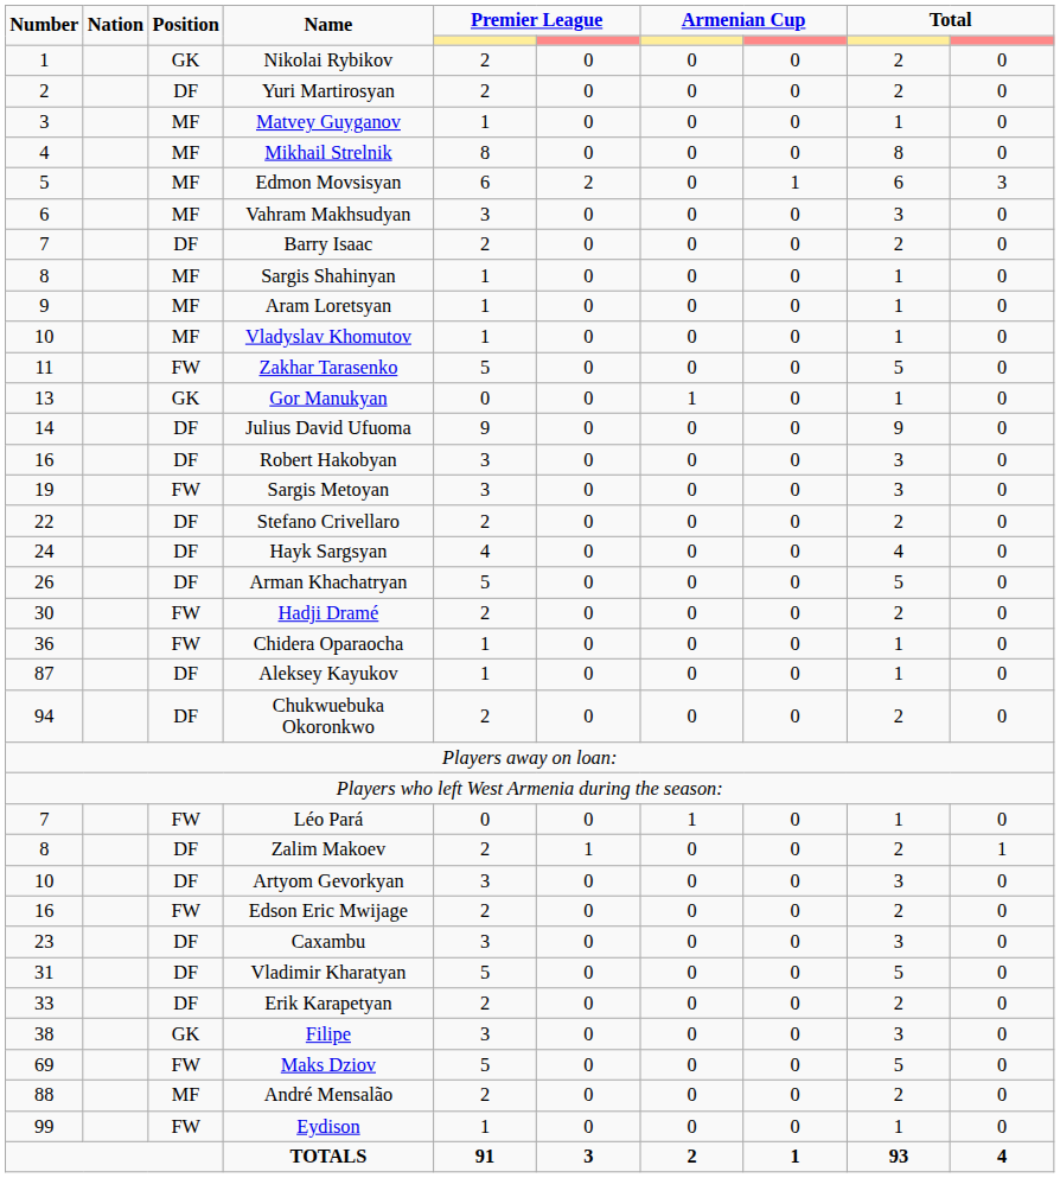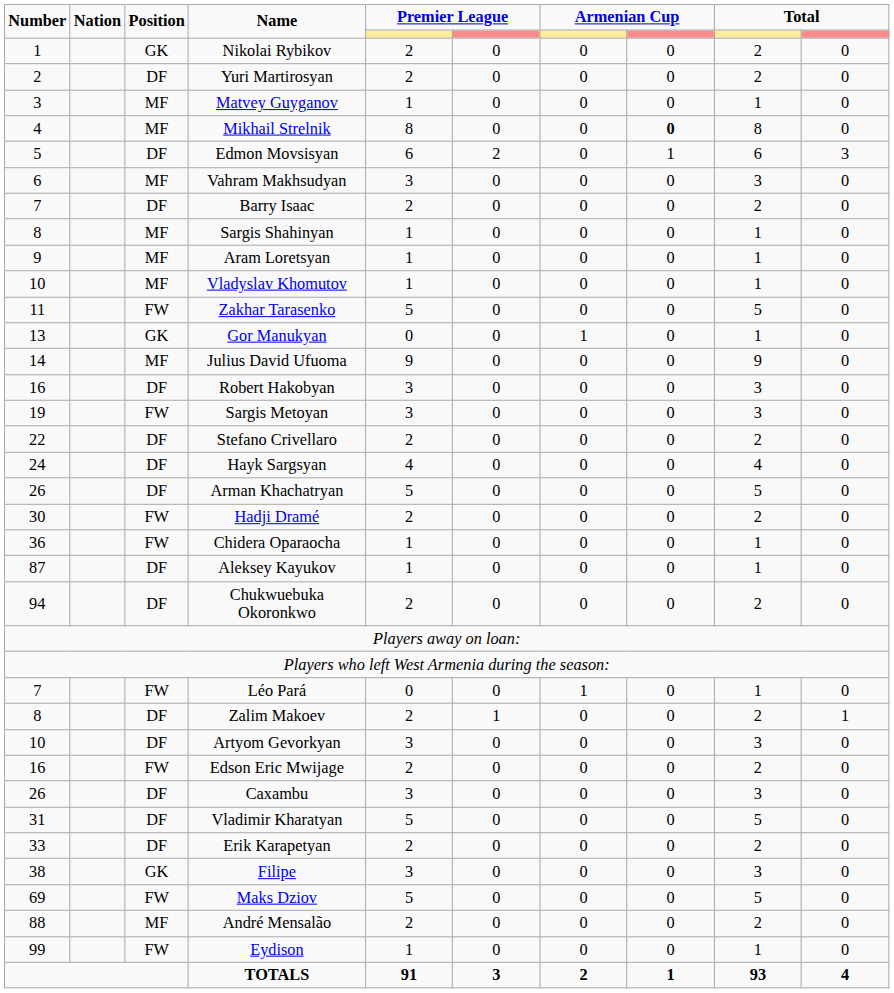 <table class="wikitable" style="text-align:center;">
 <tr>
 <td rowspan="2"  style="width:5%; text-align:center;"><strong>Number</strong></td>
 <td rowspan="2"  style="width:5%; text-align:center;"><strong>Nation</strong></td>
 <td rowspan="2"  style="width:5%; text-align:center;"><strong>Position</strong></td>
 <td rowspan="2"  style="width:20%; text-align:center;"><strong>Name</strong></td>
 <td colspan="2" style="text-align:center;"><strong><a href='#'>Premier League</a></strong></td>
 <td colspan="2" style="text-align:center;"><strong><a href='#'>Armenian Cup</a></strong></td>
 <td colspan="2" style="text-align:center;"><strong>Total</strong></td>
 </tr>
 <tr>
 <th style="width:60px; background:#fe9;"></th>
 <th style="width:60px; background:#ff8888;"></th>
 <th style="width:60px; background:#fe9;"></th>
 <th style="width:60px; background:#ff8888;"></th>
 <th style="width:60px; background:#fe9;"></th>
 <th style="width:60px; background:#ff8888;"></th>
 </tr>
 <tr>
 <td>1</td>
 <td></td>
 <td>GK</td>
 <td>Nikolai Rybikov</td>
 <td>2</td>
 <td>0</td>
 <td>0</td>
 <td>0</td>
 <td>2</td>
 <td>0</td>
 </tr>
 <tr>
 <td>2</td>
 <td></td>
 <td>DF</td>
 <td>Yuri Martirosyan</td>
 <td>2</td>
 <td>0</td>
 <td>0</td>
 <td>0</td>
 <td>2</td>
 <td>0</td>
 </tr>
 <tr>
 <td>3</td>
 <td></td>
 <td>MF</td>
 <td><a href='#'>Matvey Guyganov</a></td>
 <td>1</td>
 <td>0</td>
 <td>0</td>
 <td>0</td>
 <td>1</td>
 <td>0</td>
 </tr>
 <tr>
 <td>4</td>
 <td></td>
 <td>MF</td>
 <td><a href='#'>Mikhail Strelnik</a></td>
 <td>8</td>
 <td>0</td>
 <td>0</td>
-<td>0</td>
+<td><strong>0</strong></td>
 <td>8</td>
 <td>0</td>
 </tr>
 <tr>
 <td>5</td>
 <td></td>
-<td>MF</td>
+<td>DF</td>
 <td>Edmon Movsisyan</td>
 <td>6</td>
 <td>2</td>
 <td>0</td>
 <td>1</td>
 <td>6</td>
 <td>3</td>
 </tr>
 <tr>
 <td>6</td>
 <td></td>
 <td>MF</td>
 <td>Vahram Makhsudyan</td>
 <td>3</td>
 <td>0</td>
 <td>0</td>
 <td>0</td>
 <td>3</td>
 <td>0</td>
 </tr>
 <tr>
 <td>7</td>
 <td></td>
 <td>DF</td>
 <td>Barry Isaac</td>
 <td>2</td>
 <td>0</td>
 <td>0</td>
 <td>0</td>
 <td>2</td>
 <td>0</td>
 </tr>
 <tr>
 <td>8</td>
 <td></td>
 <td>MF</td>
 <td>Sargis Shahinyan</td>
 <td>1</td>
 <td>0</td>
 <td>0</td>
 <td>0</td>
 <td>1</td>
 <td>0</td>
 </tr>
 <tr>
 <td>9</td>
 <td></td>
 <td>MF</td>
 <td>Aram Loretsyan</td>
 <td>1</td>
 <td>0</td>
 <td>0</td>
 <td>0</td>
 <td>1</td>
 <td>0</td>
 </tr>
 <tr>
 <td>10</td>
 <td></td>
 <td>MF</td>
 <td><a href='#'>Vladyslav Khomutov</a></td>
 <td>1</td>
 <td>0</td>
 <td>0</td>
 <td>0</td>
 <td>1</td>
 <td>0</td>
 </tr>
 <tr>
 <td>11</td>
 <td></td>
 <td>FW</td>
 <td><a href='#'>Zakhar Tarasenko</a></td>
 <td>5</td>
 <td>0</td>
 <td>0</td>
 <td>0</td>
 <td>5</td>
 <td>0</td>
 </tr>
 <tr>
 <td>13</td>
 <td></td>
 <td>GK</td>
 <td><a href='#'>Gor Manukyan</a></td>
 <td>0</td>
 <td>0</td>
 <td>1</td>
 <td>0</td>
 <td>1</td>
 <td>0</td>
 </tr>
 <tr>
 <td>14</td>
 <td></td>
-<td>DF</td>
+<td>MF</td>
 <td>Julius David Ufuoma</td>
 <td>9</td>
 <td>0</td>
 <td>0</td>
 <td>0</td>
 <td>9</td>
 <td>0</td>
 </tr>
 <tr>
 <td>16</td>
 <td></td>
 <td>DF</td>
 <td>Robert Hakobyan</td>
 <td>3</td>
 <td>0</td>
 <td>0</td>
 <td>0</td>
 <td>3</td>
 <td>0</td>
 </tr>
 <tr>
 <td>19</td>
 <td></td>
 <td>FW</td>
 <td>Sargis Metoyan</td>
 <td>3</td>
 <td>0</td>
 <td>0</td>
 <td>0</td>
 <td>3</td>
 <td>0</td>
 </tr>
 <tr>
 <td>22</td>
 <td></td>
 <td>DF</td>
 <td>Stefano Crivellaro</td>
 <td>2</td>
 <td>0</td>
 <td>0</td>
 <td>0</td>
 <td>2</td>
 <td>0</td>
 </tr>
 <tr>
 <td>24</td>
 <td></td>
 <td>DF</td>
 <td>Hayk Sargsyan</td>
 <td>4</td>
 <td>0</td>
 <td>0</td>
 <td>0</td>
 <td>4</td>
 <td>0</td>
 </tr>
 <tr>
 <td>26</td>
 <td></td>
 <td>DF</td>
 <td>Arman Khachatryan</td>
 <td>5</td>
 <td>0</td>
 <td>0</td>
 <td>0</td>
 <td>5</td>
 <td>0</td>
 </tr>
 <tr>
 <td>30</td>
 <td></td>
 <td>FW</td>
 <td><a href='#'>Hadji Dramé</a></td>
 <td>2</td>
 <td>0</td>
 <td>0</td>
 <td>0</td>
 <td>2</td>
 <td>0</td>
 </tr>
 <tr>
 <td>36</td>
 <td></td>
 <td>FW</td>
 <td>Chidera Oparaocha</td>
 <td>1</td>
 <td>0</td>
 <td>0</td>
 <td>0</td>
 <td>1</td>
 <td>0</td>
 </tr>
 <tr>
 <td>87</td>
 <td></td>
 <td>DF</td>
 <td>Aleksey Kayukov</td>
 <td>1</td>
 <td>0</td>
 <td>0</td>
 <td>0</td>
 <td>1</td>
 <td>0</td>
 </tr>
 <tr>
 <td>94</td>
 <td></td>
 <td>DF</td>
 <td>Chukwuebuka Okoronkwo</td>
 <td>2</td>
 <td>0</td>
 <td>0</td>
 <td>0</td>
 <td>2</td>
 <td>0</td>
 </tr>
 <tr>
 <td colspan="14"><em>Players away on loan:</em></td>
 </tr>
 <tr>
 <td colspan="14"><em>Players who left West Armenia during the season:</em></td>
 </tr>
 <tr>
 <td>7</td>
 <td></td>
 <td>FW</td>
 <td>Léo Pará</td>
 <td>0</td>
 <td>0</td>
 <td>1</td>
 <td>0</td>
 <td>1</td>
 <td>0</td>
 </tr>
 <tr>
 <td>8</td>
 <td></td>
 <td>DF</td>
 <td>Zalim Makoev</td>
 <td>2</td>
 <td>1</td>
 <td>0</td>
 <td>0</td>
 <td>2</td>
 <td>1</td>
 </tr>
 <tr>
 <td>10</td>
 <td></td>
 <td>DF</td>
 <td>Artyom Gevorkyan</td>
 <td>3</td>
 <td>0</td>
 <td>0</td>
 <td>0</td>
 <td>3</td>
 <td>0</td>
 </tr>
 <tr>
 <td>16</td>
 <td></td>
 <td>FW</td>
 <td>Edson Eric Mwijage</td>
 <td>2</td>
 <td>0</td>
 <td>0</td>
 <td>0</td>
 <td>2</td>
 <td>0</td>
 </tr>
 <tr>
-<td>23</td>
+<td>26</td>
 <td></td>
 <td>DF</td>
 <td>Caxambu</td>
 <td>3</td>
 <td>0</td>
 <td>0</td>
 <td>0</td>
 <td>3</td>
 <td>0</td>
 </tr>
 <tr>
 <td>31</td>
 <td></td>
 <td>DF</td>
 <td>Vladimir Kharatyan</td>
 <td>5</td>
 <td>0</td>
 <td>0</td>
 <td>0</td>
 <td>5</td>
 <td>0</td>
 </tr>
 <tr>
 <td>33</td>
 <td></td>
 <td>DF</td>
 <td>Erik Karapetyan</td>
 <td>2</td>
 <td>0</td>
 <td>0</td>
 <td>0</td>
 <td>2</td>
 <td>0</td>
 </tr>
 <tr>
 <td>38</td>
 <td></td>
 <td>GK</td>
 <td><a href='#'>Filipe</a></td>
 <td>3</td>
 <td>0</td>
 <td>0</td>
 <td>0</td>
 <td>3</td>
 <td>0</td>
 </tr>
 <tr>
 <td>69</td>
 <td></td>
 <td>FW</td>
 <td><a href='#'>Maks Dziov</a></td>
 <td>5</td>
 <td>0</td>
 <td>0</td>
 <td>0</td>
 <td>5</td>
 <td>0</td>
 </tr>
 <tr>
 <td>88</td>
 <td></td>
 <td>MF</td>
 <td>André Mensalão</td>
 <td>2</td>
 <td>0</td>
 <td>0</td>
 <td>0</td>
 <td>2</td>
 <td>0</td>
 </tr>
 <tr>
 <td>99</td>
 <td></td>
 <td>FW</td>
 <td><a href='#'>Eydison</a></td>
 <td>1</td>
 <td>0</td>
 <td>0</td>
 <td>0</td>
 <td>1</td>
 <td>0</td>
 </tr>
 <tr>
 <td colspan="3"></td>
 <td><strong>TOTALS</strong></td>
 <td><strong>91</strong></td>
 <td><strong>3</strong></td>
 <td><strong>2</strong></td>
 <td><strong>1</strong></td>
 <td><strong>93</strong></td>
 <td><strong>4</strong></td>
 </tr>
 </table>
